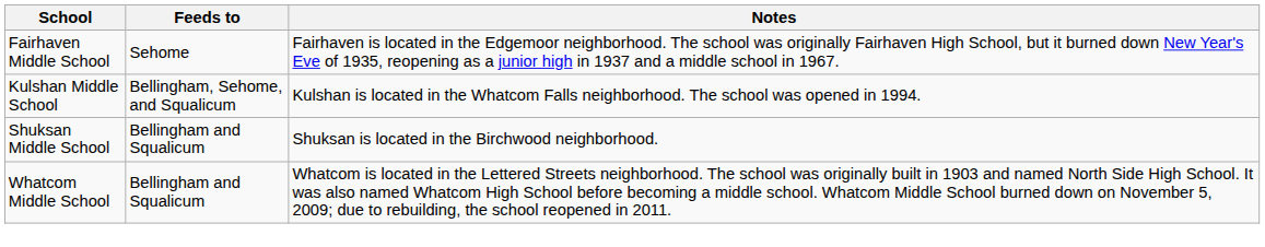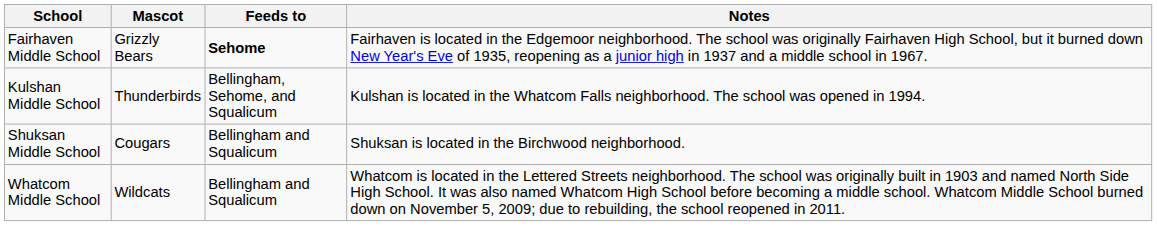 <table class="wikitable">
 <tr>
 <th>School</th>
+<th>Mascot</th>
 <th>Feeds to</th>
 <th>Notes</th>
 </tr>
 <tr>
 <td>Fairhaven Middle School</td>
-<td>Sehome</td>
+<td>Grizzly Bears</td>
+<td><strong>Sehome</strong></td>
 <td>Fairhaven is located in the Edgemoor neighborhood. The school was originally Fairhaven High School, but it burned down <a href='#'>New Year's Eve</a> of 1935, reopening as a <a href='#'>junior high</a> in 1937 and a middle school in 1967.</td>
 </tr>
 <tr>
 <td>Kulshan Middle School</td>
+<td>Thunderbirds</td>
 <td>Bellingham, Sehome, and Squalicum</td>
 <td>Kulshan is located in the Whatcom Falls neighborhood. The school was opened in 1994.</td>
 </tr>
 <tr>
 <td>Shuksan Middle School</td>
+<td>Cougars</td>
 <td>Bellingham and Squalicum</td>
 <td>Shuksan is located in the Birchwood neighborhood.</td>
 </tr>
 <tr>
 <td>Whatcom Middle School</td>
+<td>Wildcats</td>
 <td>Bellingham and Squalicum</td>
 <td>Whatcom is located in the Lettered Streets neighborhood. The school was originally built in 1903 and named North Side High School. It was also named Whatcom High School before becoming a middle school. Whatcom Middle School burned down on November 5, 2009; due to rebuilding, the school reopened in 2011.</td>
 </tr>
 </table>
